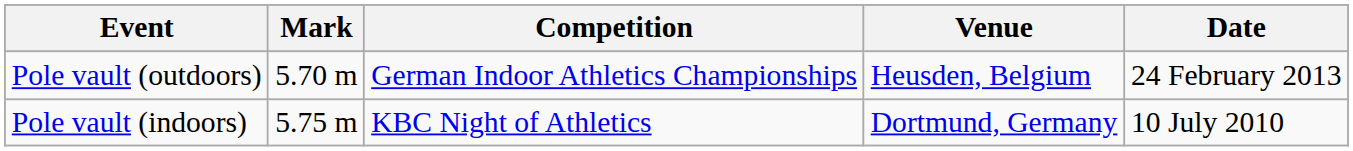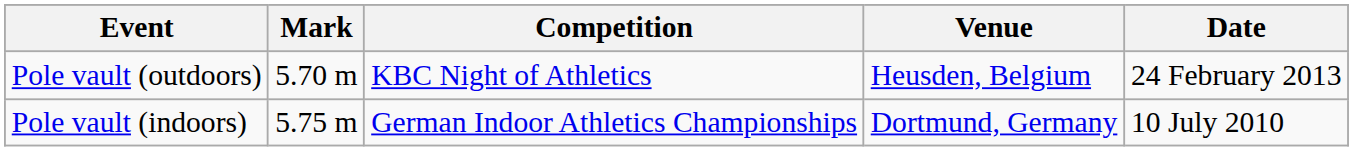 <table class=wikitable>
 <tr>
 <th>Event</th>
 <th>Mark</th>
 <th>Competition</th>
 <th>Venue</th>
 <th>Date</th>
 </tr>
 <tr>
 <td><a href='#'>Pole vault</a> (outdoors)</td>
 <td>5.70 m</td>
-<td><a href='#'>German Indoor Athletics Championships</a></td>
+<td><a href='#'>KBC Night of Athletics</a></td>
 <td><a href='#'>Heusden, Belgium</a></td>
 <td>24 February 2013</td>
 </tr>
 <tr>
 <td><a href='#'>Pole vault</a> (indoors)</td>
 <td>5.75 m</td>
-<td><a href='#'>KBC Night of Athletics</a></td>
+<td><a href='#'>German Indoor Athletics Championships</a></td>
 <td><a href='#'>Dortmund, Germany</a></td>
 <td>10 July 2010</td>
 </tr>
 </table>
